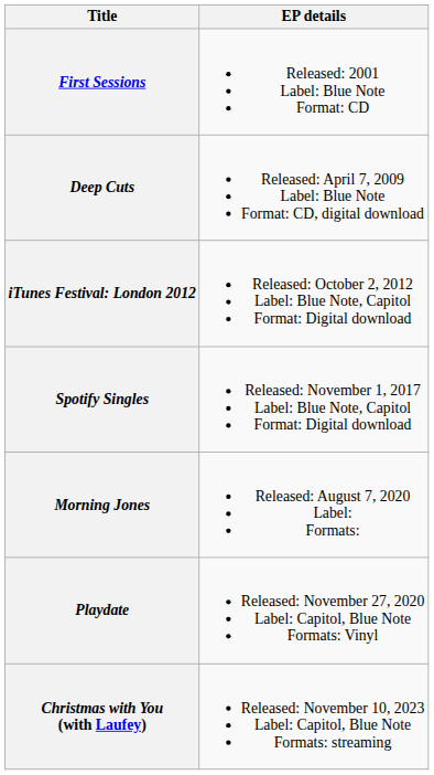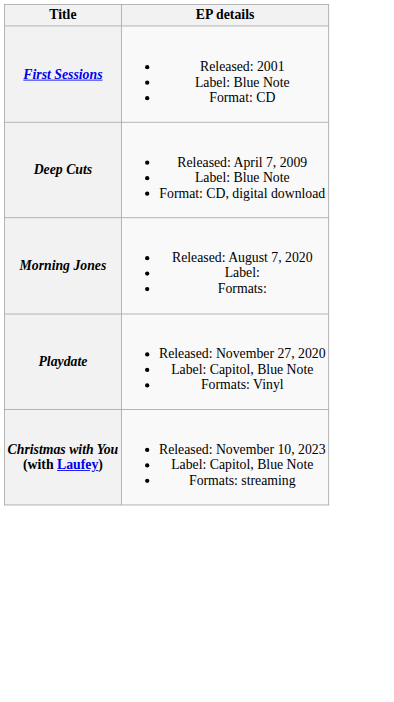 <table class="wikitable plainrowheaders" style="text-align:center;">
 <tr>
 <th scope="col">Title</th>
 <th scope="col">EP details</th>
 </tr>
 <tr>
 <th scope="row"><em><a href='#'>First Sessions</a></em></th>
 <td><br><ul><li>Released: 2001</li><li>Label: Blue Note</li><li>Format: CD</li></ul></td>
 </tr>
 <tr>
 <th scope="row"><em>Deep Cuts</em></th>
 <td><br><ul><li>Released: April 7, 2009</li><li>Label: Blue Note</li><li>Format: CD, digital download</li></ul></td>
 </tr>
 <tr>
-<th scope="row"><em>iTunes Festival: London 2012</em></th>
-<td><br><ul><li>Released: October 2, 2012</li><li>Label: Blue Note, Capitol</li><li>Format: Digital download</li></ul></td>
-</tr>
-<tr>
-<th scope="row"><em>Spotify Singles</em></th>
-<td><br><ul><li>Released: November 1, 2017</li><li>Label: Blue Note, Capitol</li><li>Format: Digital download</li></ul></td>
-</tr>
-<tr>
 <th scope="row"><em>Morning Jones</em></th>
 <td><br><ul><li>Released: August 7, 2020</li><li>Label: </li><li>Formats:</li></ul></td>
 </tr>
 <tr>
 <th scope="row"><em>Playdate</em></th>
 <td><br><ul><li>Released: November 27, 2020</li><li>Label: Capitol, Blue Note</li><li>Formats: Vinyl</li></ul></td>
 </tr>
 <tr>
 <th scope="row"><em>Christmas with You</em> <br> (with <a href='#'>Laufey</a>)</th>
 <td><br><ul><li>Released: November 10, 2023</li><li>Label: Capitol, Blue Note</li><li>Formats: streaming</li></ul></td>
 </tr>
 </table>
